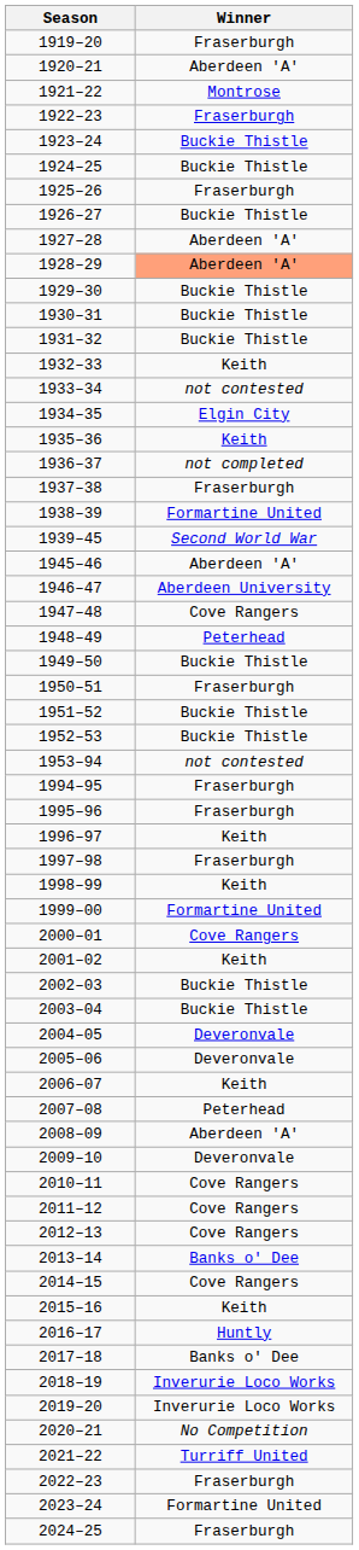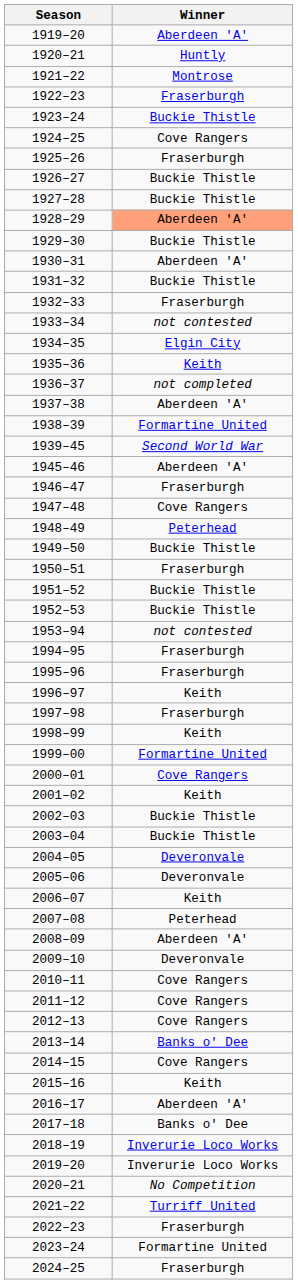 <table class="wikitable" style="text-align: center;">
 <tr>
 <th width=105>Season</th>
 <th width=180>Winner</th>
 </tr>
 <tr>
 <td>1919–20</td>
-<td>Fraserburgh</td>
+<td><a href='#'>Aberdeen 'A'</a></td>
 </tr>
 <tr>
 <td>1920–21</td>
-<td>Aberdeen 'A'</td>
+<td><a href='#'>Huntly</a></td>
 </tr>
 <tr>
 <td>1921–22</td>
 <td><a href='#'>Montrose</a></td>
 </tr>
 <tr>
 <td>1922–23</td>
 <td><a href='#'>Fraserburgh</a></td>
 </tr>
 <tr>
 <td>1923–24</td>
 <td><a href='#'>Buckie Thistle</a></td>
 </tr>
 <tr>
 <td>1924–25</td>
-<td>Buckie Thistle</td>
+<td>Cove Rangers</td>
 </tr>
 <tr>
 <td>1925–26</td>
 <td>Fraserburgh</td>
 </tr>
 <tr>
 <td>1926–27</td>
 <td>Buckie Thistle</td>
 </tr>
 <tr>
 <td>1927–28</td>
-<td>Aberdeen 'A'</td>
+<td>Buckie Thistle</td>
 </tr>
 <tr>
 <td>1928–29</td>
 <td style="background: lightsalmon;">Aberdeen 'A'</td>
 </tr>
 <tr>
 <td>1929–30</td>
 <td>Buckie Thistle</td>
 </tr>
 <tr>
 <td>1930–31</td>
-<td>Buckie Thistle</td>
+<td>Aberdeen 'A'</td>
 </tr>
 <tr>
 <td>1931–32</td>
 <td>Buckie Thistle</td>
 </tr>
 <tr>
 <td>1932–33</td>
-<td>Keith</td>
+<td>Fraserburgh</td>
 </tr>
 <tr>
 <td>1933–34</td>
 <td><em>not contested</em></td>
 </tr>
 <tr>
 <td>1934–35</td>
 <td><a href='#'>Elgin City</a></td>
 </tr>
 <tr>
 <td>1935–36</td>
 <td><a href='#'>Keith</a></td>
 </tr>
 <tr>
 <td>1936–37</td>
 <td><em>not completed</em></td>
 </tr>
 <tr>
 <td>1937–38</td>
-<td>Fraserburgh</td>
+<td>Aberdeen 'A'</td>
 </tr>
 <tr>
 <td>1938–39</td>
 <td><a href='#'>Formartine United</a></td>
 </tr>
 <tr>
 <td>1939–45</td>
 <td><em><a href='#'>Second World War</a></em></td>
 </tr>
 <tr>
 <td>1945–46</td>
 <td>Aberdeen 'A'</td>
 </tr>
 <tr>
 <td>1946–47</td>
-<td><a href='#'>Aberdeen University</a></td>
+<td>Fraserburgh</td>
 </tr>
 <tr>
 <td>1947–48</td>
 <td>Cove Rangers</td>
 </tr>
 <tr>
 <td>1948–49</td>
 <td><a href='#'>Peterhead</a></td>
 </tr>
 <tr>
 <td>1949–50</td>
 <td>Buckie Thistle</td>
 </tr>
 <tr>
 <td>1950–51</td>
 <td>Fraserburgh</td>
 </tr>
 <tr>
 <td>1951–52</td>
 <td>Buckie Thistle</td>
 </tr>
 <tr>
 <td>1952–53</td>
 <td>Buckie Thistle</td>
 </tr>
 <tr>
 <td>1953–94</td>
 <td><em>not contested</em></td>
 </tr>
 <tr>
 <td>1994–95</td>
 <td>Fraserburgh</td>
 </tr>
 <tr>
 <td>1995–96</td>
 <td>Fraserburgh</td>
 </tr>
 <tr>
 <td>1996–97</td>
 <td>Keith</td>
 </tr>
 <tr>
 <td>1997–98</td>
 <td>Fraserburgh</td>
 </tr>
 <tr>
 <td>1998–99</td>
 <td>Keith</td>
 </tr>
 <tr>
 <td>1999–00</td>
 <td><a href='#'>Formartine United</a></td>
 </tr>
 <tr>
 <td>2000–01</td>
 <td><a href='#'>Cove Rangers</a></td>
 </tr>
 <tr>
 <td>2001–02</td>
 <td>Keith</td>
 </tr>
 <tr>
 <td>2002–03</td>
 <td>Buckie Thistle</td>
 </tr>
 <tr>
 <td>2003–04</td>
 <td>Buckie Thistle</td>
 </tr>
 <tr>
 <td>2004–05</td>
 <td><a href='#'>Deveronvale</a></td>
 </tr>
 <tr>
 <td>2005–06</td>
 <td>Deveronvale</td>
 </tr>
 <tr>
 <td>2006–07</td>
 <td>Keith</td>
 </tr>
 <tr>
 <td>2007–08</td>
 <td>Peterhead</td>
 </tr>
 <tr>
 <td>2008–09</td>
 <td>Aberdeen 'A'</td>
 </tr>
 <tr>
 <td>2009–10</td>
 <td>Deveronvale</td>
 </tr>
 <tr>
 <td>2010–11</td>
 <td>Cove Rangers</td>
 </tr>
 <tr>
 <td>2011–12</td>
 <td>Cove Rangers</td>
 </tr>
 <tr>
 <td>2012–13</td>
 <td>Cove Rangers</td>
 </tr>
 <tr>
 <td>2013–14</td>
 <td><a href='#'>Banks o' Dee</a></td>
 </tr>
 <tr>
 <td>2014–15</td>
 <td>Cove Rangers</td>
 </tr>
 <tr>
 <td>2015–16</td>
 <td>Keith</td>
 </tr>
 <tr>
 <td>2016–17</td>
-<td><a href='#'>Huntly</a></td>
+<td>Aberdeen 'A'</td>
 </tr>
 <tr>
 <td>2017–18</td>
 <td>Banks o' Dee</td>
 </tr>
 <tr>
 <td>2018–19</td>
 <td><a href='#'>Inverurie Loco Works</a></td>
 </tr>
 <tr>
 <td>2019–20</td>
 <td Inverurie Loco Works F.C.>Inverurie Loco Works</td>
 </tr>
 <tr>
 <td>2020–21</td>
 <td><em>No Competition</em></td>
 </tr>
 <tr>
 <td>2021–22</td>
 <td><a href='#'>Turriff United</a></td>
 </tr>
 <tr>
 <td>2022–23</td>
 <td>Fraserburgh</td>
 </tr>
 <tr>
 <td>2023–24</td>
 <td>Formartine United</td>
 </tr>
 <tr>
 <td>2024–25</td>
 <td>Fraserburgh</td>
 </tr>
 </table>
